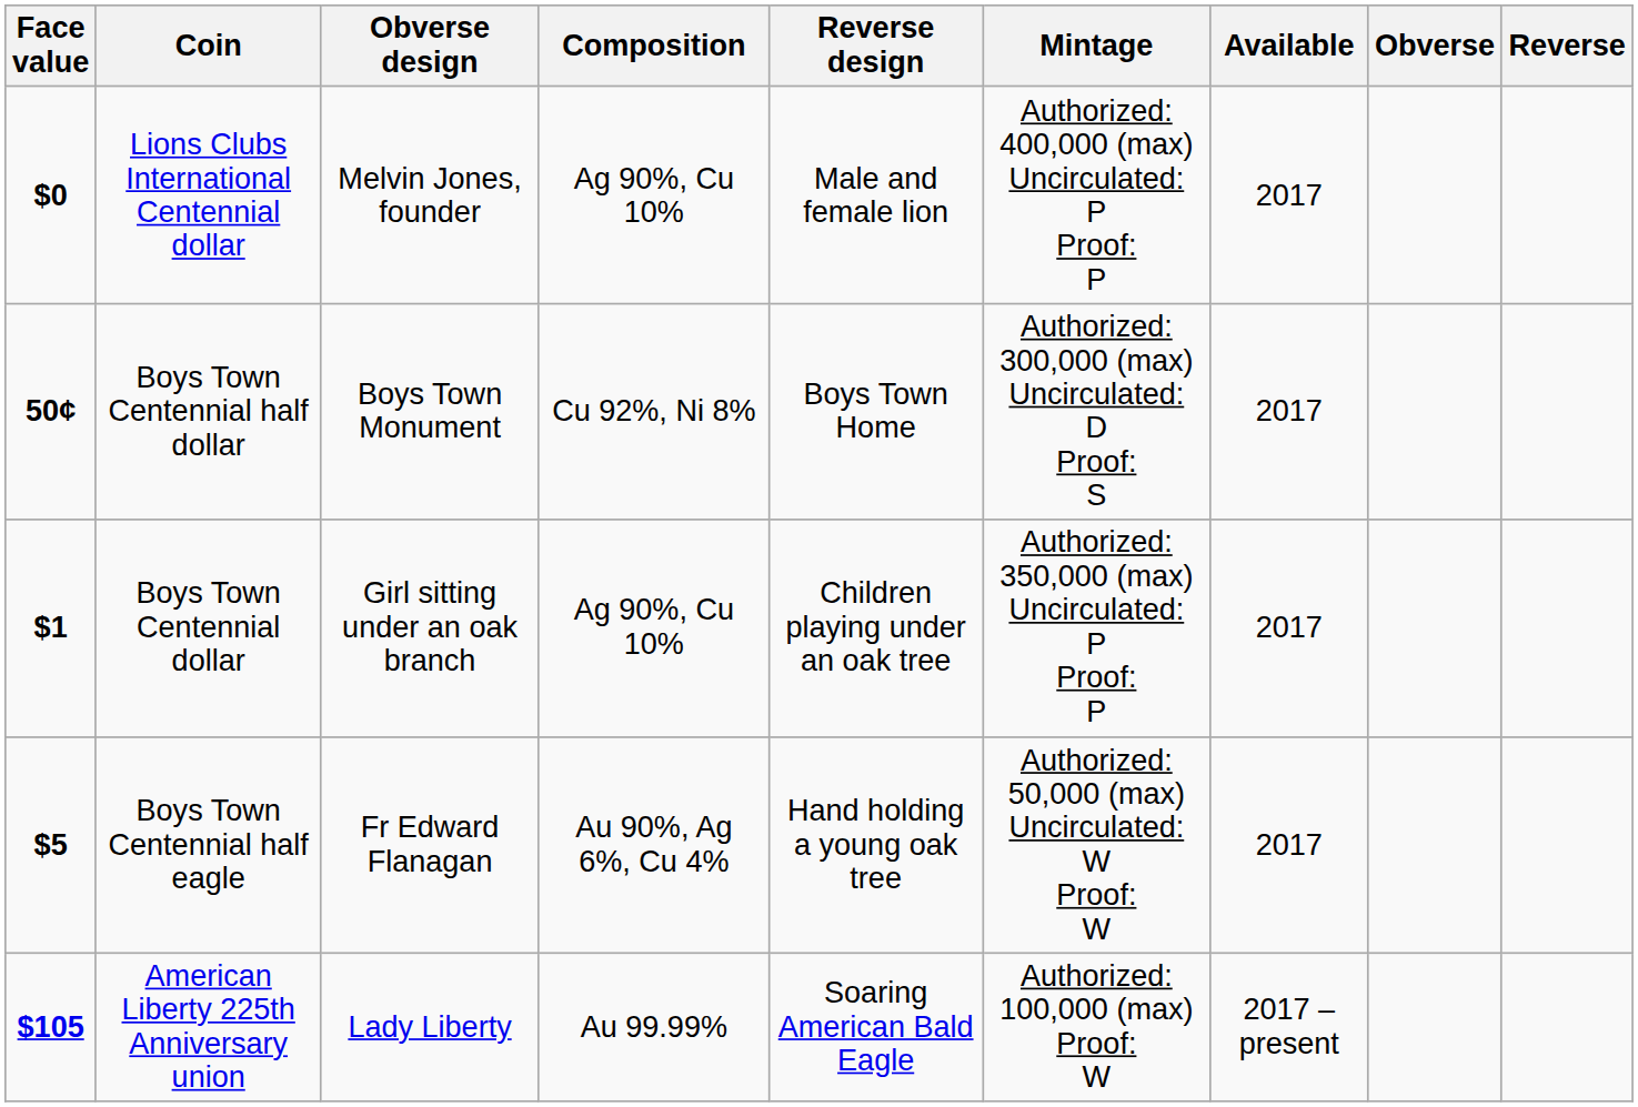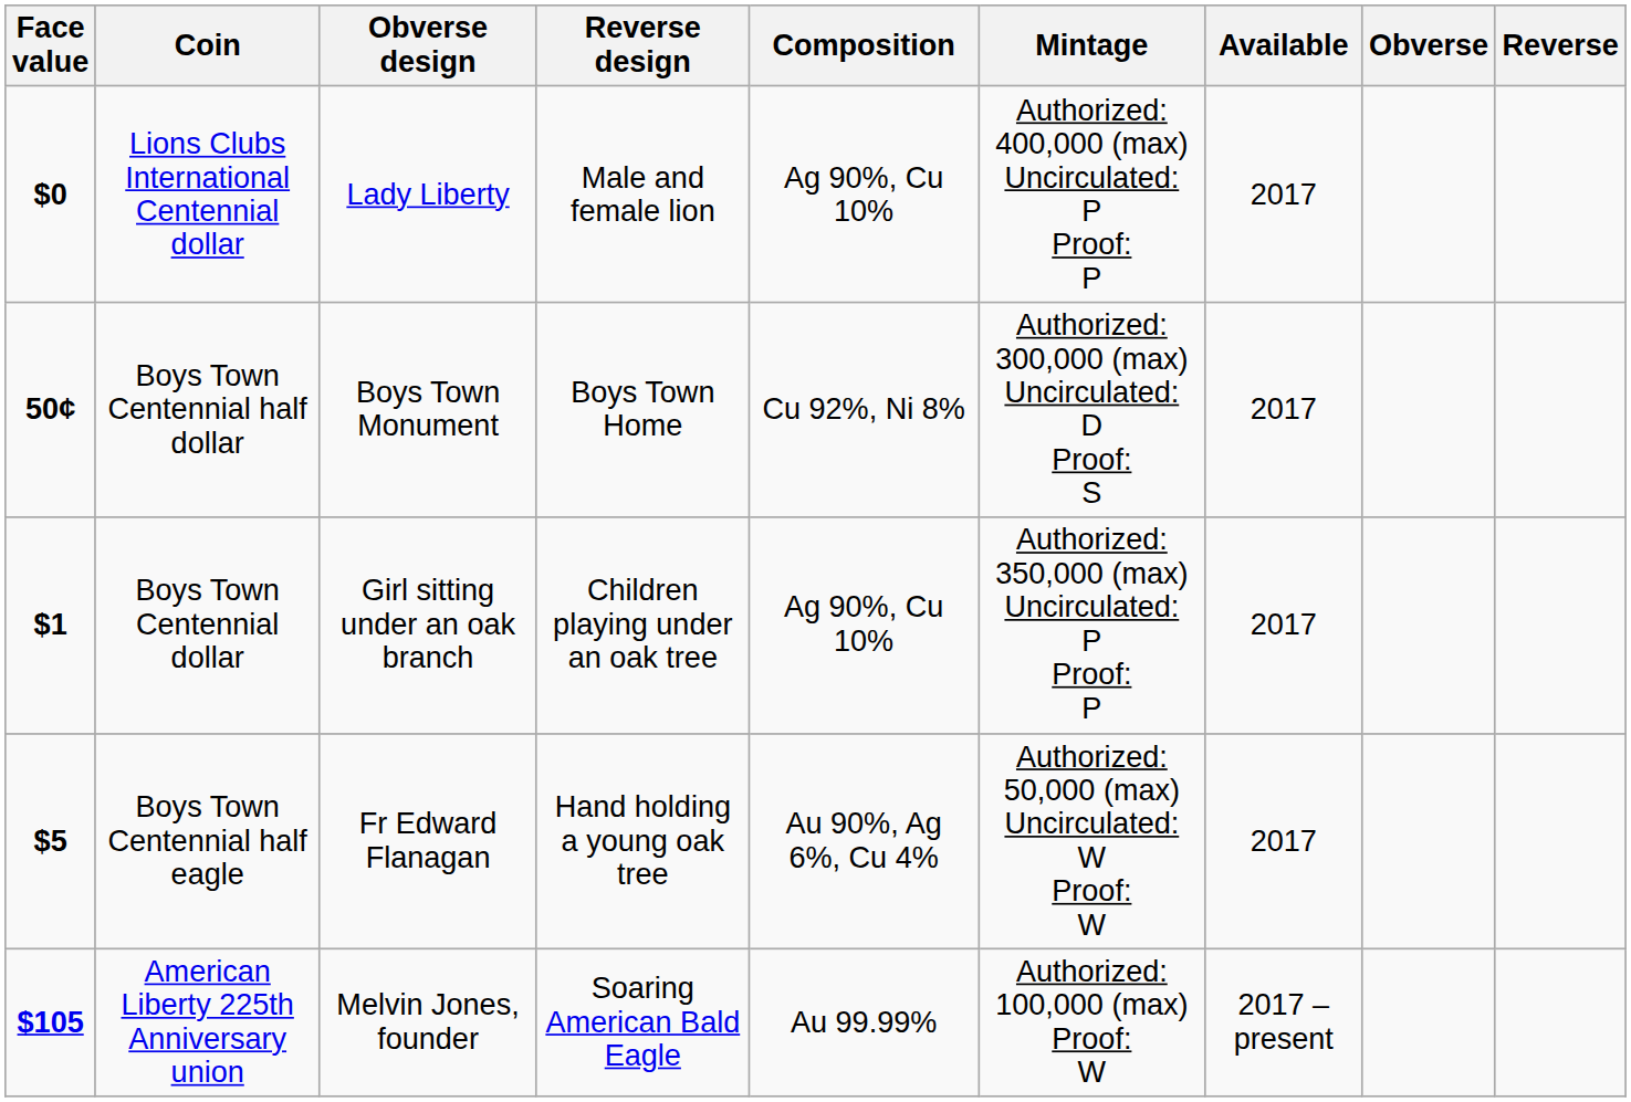 <table class="wikitable">
 <tr>
 <th width="5%">Face value</th>
 <th width="15%">Coin</th>
 <th width="15%">Obverse design</th>
+<th width="15%">Reverse design</th>
 <th width="15%">Composition</th>
-<th width="15%">Reverse design</th>
 <th width="15%">Mintage</th>
 <th width="10%">Available</th>
 <th>Obverse</th>
 <th>Reverse</th>
 </tr>
 <tr>
 <td align="center"><strong>$0</strong></td>
 <td align="center"><a href='#'>Lions Clubs International Centennial dollar</a></td>
-<td align="center">Melvin Jones, founder</td>
+<td align="center"><a href='#'>Lady Liberty</a></td>
+<td align="center">Male and female lion</td>
 <td align="center">Ag 90%, Cu 10%</td>
-<td align="center">Male and female lion</td>
 <td align="center"><u>Authorized:</u><br>400,000 (max)<br><u>Uncirculated:</u><br> P<br><u>Proof:</u><br> P</td>
 <td align="center">2017</td>
 <td></td>
 <td></td>
 </tr>
 <tr>
 <td align="center"><strong>50¢</strong></td>
 <td align="center">Boys Town Centennial half dollar</td>
 <td align="center">Boys Town Monument</td>
+<td align="center">Boys Town Home</td>
 <td align="center">Cu 92%, Ni 8%</td>
-<td align="center">Boys Town Home</td>
 <td align="center"><u>Authorized:</u><br>300,000 (max)<br><u>Uncirculated:</u><br> D<br><u>Proof:</u><br> S</td>
 <td align="center">2017</td>
 <td></td>
 <td></td>
 </tr>
 <tr>
 <td align="center"><strong>$1</strong></td>
 <td align="center">Boys Town Centennial dollar</td>
 <td align="center">Girl sitting under an oak branch</td>
+<td align="center">Children playing under an oak tree</td>
 <td align="center">Ag 90%, Cu 10%</td>
-<td align="center">Children playing under an oak tree</td>
 <td align="center"><u>Authorized:</u><br>350,000 (max)<br><u>Uncirculated:</u><br> P<br><u>Proof:</u><br> P</td>
 <td align="center">2017</td>
 <td></td>
 <td></td>
 </tr>
 <tr>
 <td align="center"><strong>$5</strong></td>
 <td align="center">Boys Town Centennial half eagle</td>
 <td align="center">Fr Edward Flanagan</td>
+<td align="center">Hand holding a young oak tree</td>
 <td align="center">Au 90%, Ag 6%, Cu 4%</td>
-<td align="center">Hand holding a young oak tree</td>
 <td align="center"><u>Authorized:</u><br>50,000 (max)<br><u>Uncirculated:</u><br> W<br><u>Proof:</u><br> W</td>
 <td align="center">2017</td>
 <td></td>
 <td></td>
 </tr>
 <tr>
 <td align="center"><strong><a href='#'>$105</a></strong></td>
 <td align="center"><a href='#'>American Liberty 225th Anniversary union</a></td>
-<td align="center"><a href='#'>Lady Liberty</a></td>
+<td align="center">Melvin Jones, founder</td>
+<td align="center">Soaring <a href='#'>American Bald Eagle</a></td>
 <td align="center">Au 99.99%</td>
-<td align="center">Soaring <a href='#'>American Bald Eagle</a></td>
 <td align="center"><u>Authorized:</u><br>100,000 (max)<br><u>Proof:</u><br> W</td>
 <td align="center">2017 – present</td>
 <td></td>
 <td></td>
 </tr>
 </table>
